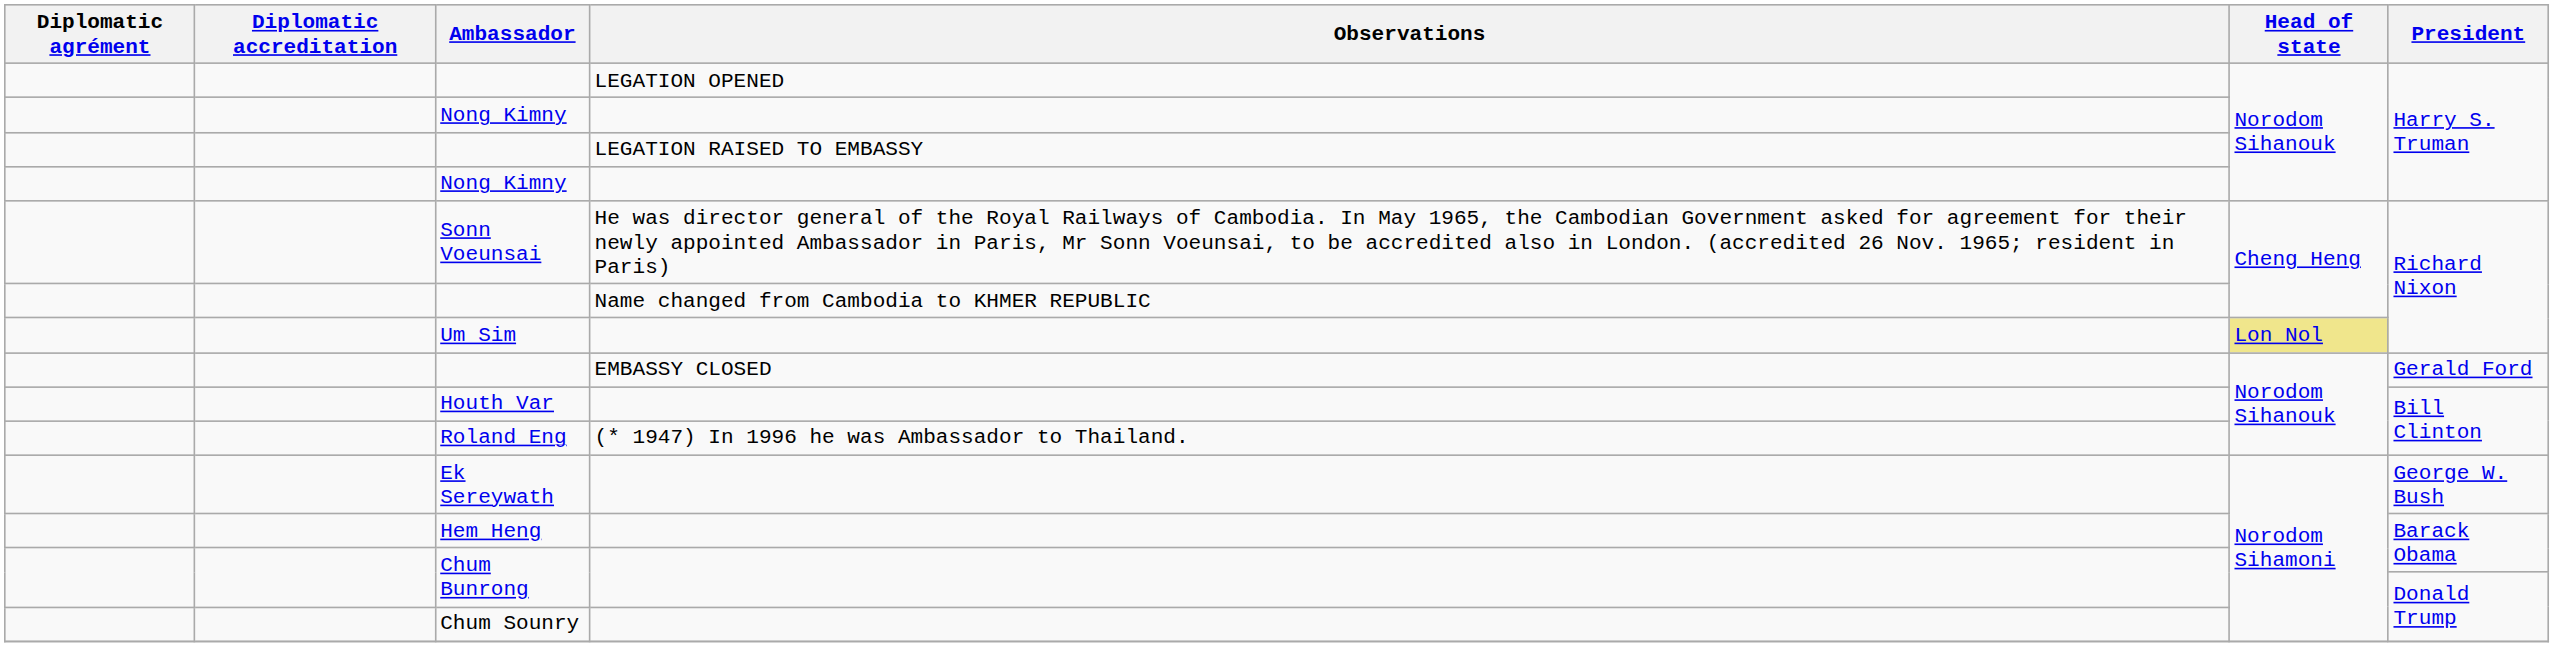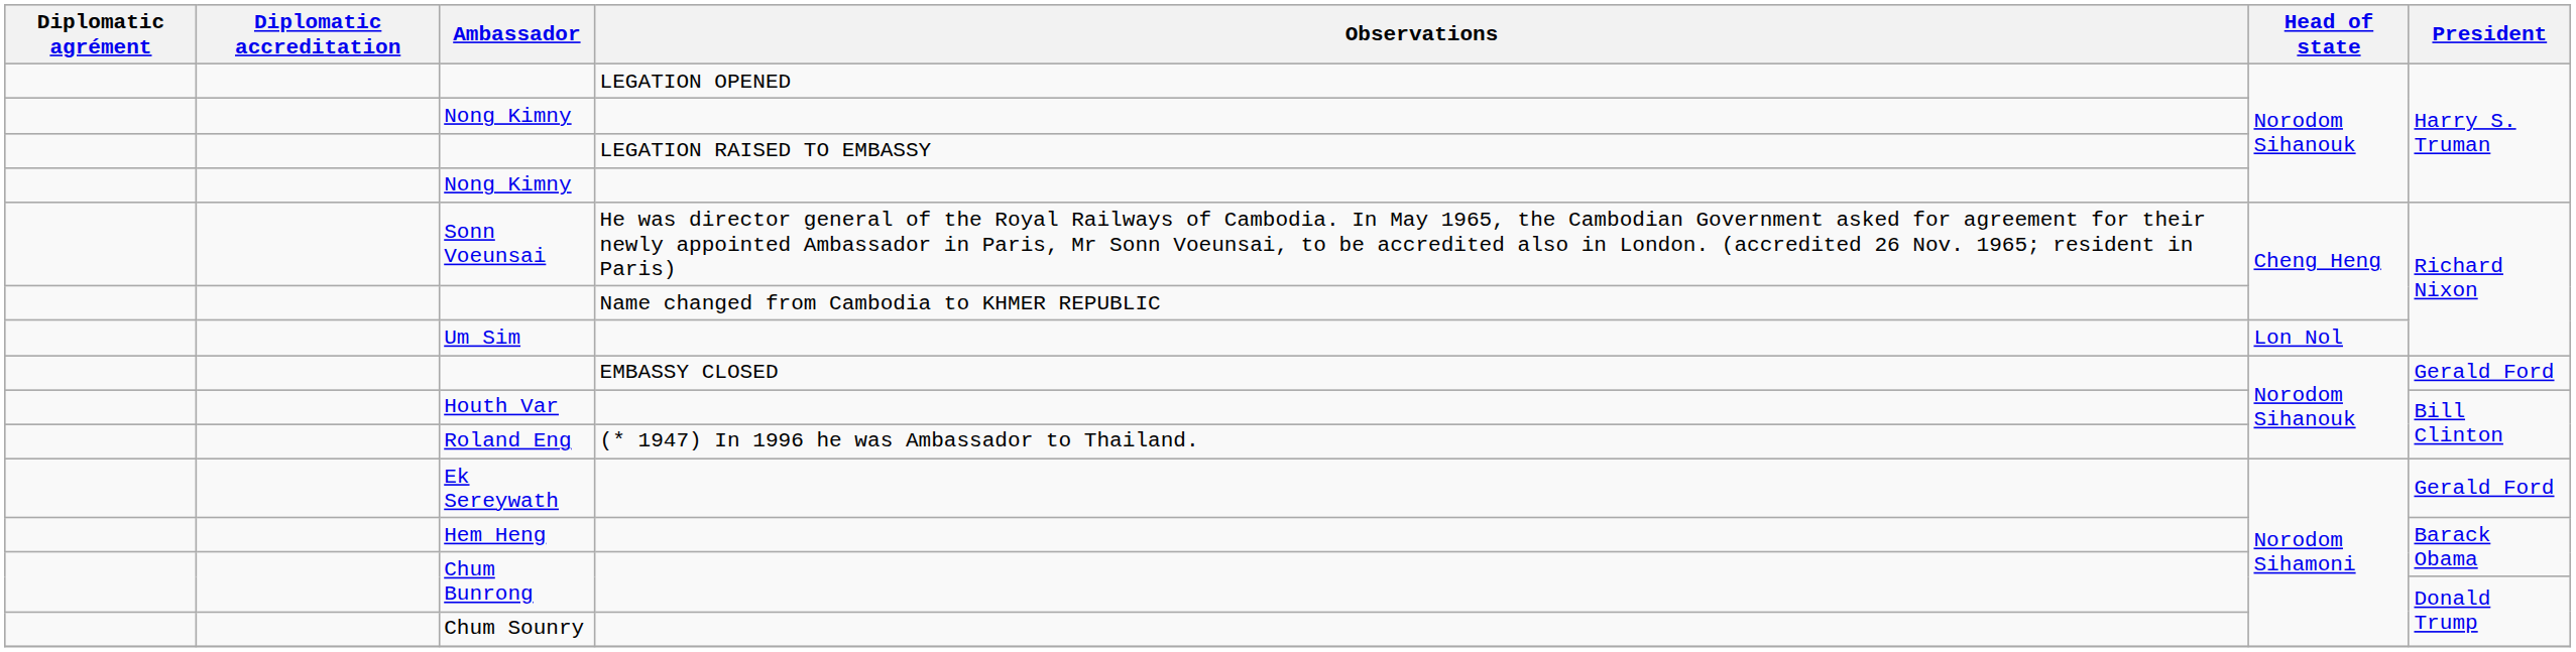 <table class="wikitable sortable">
 <tr>
 <th>Diplomatic <a href='#'>agrément</a></th>
 <th><a href='#'>Diplomatic accreditation</a></th>
 <th><a href='#'>Ambassador</a></th>
 <th>Observations</th>
 <th><a href='#'>Head of state</a></th>
 <th><a href='#'>President</a></th>
 </tr>
 <tr>
 <td></td>
 <td></td>
 <td></td>
 <td>LEGATION OPENED</td>
 <td rowspan="4"><a href='#'>Norodom Sihanouk</a></td>
 <td rowspan="4"><a href='#'>Harry S. Truman</a></td>
 </tr>
 <tr>
 <td></td>
 <td></td>
 <td><a href='#'>Nong Kimny</a></td>
 <td></td>
 </tr>
 <tr>
 <td></td>
 <td></td>
 <td></td>
 <td>LEGATION RAISED TO EMBASSY</td>
 </tr>
 <tr>
 <td></td>
 <td></td>
 <td><a href='#'>Nong Kimny</a></td>
 <td></td>
 </tr>
 <tr>
 <td></td>
 <td></td>
 <td><a href='#'>Sonn Voeunsai</a></td>
 <td>He was director general of the Royal Railways of Cambodia. In May 1965, the Cambodian Government asked for agreement for their newly appointed Ambassador in Paris, Mr Sonn Voeunsai, to be accredited also in London. (accredited 26 Nov. 1965; resident in Paris)</td>
 <td rowspan="2"><a href='#'>Cheng Heng</a></td>
 <td rowspan="3"><a href='#'>Richard Nixon</a></td>
 </tr>
 <tr>
 <td></td>
 <td></td>
 <td></td>
 <td>Name changed from Cambodia to KHMER REPUBLIC</td>
 </tr>
 <tr>
 <td></td>
 <td></td>
 <td><a href='#'>Um Sim</a></td>
 <td></td>
-<td style="background: khaki;"><a href='#'>Lon Nol</a></td>
+<td><a href='#'>Lon Nol</a></td>
 </tr>
 <tr>
 <td></td>
 <td></td>
 <td></td>
 <td>EMBASSY CLOSED</td>
 <td rowspan="3"><a href='#'>Norodom Sihanouk</a></td>
 <td><a href='#'>Gerald Ford</a></td>
 </tr>
 <tr>
 <td></td>
 <td></td>
 <td><a href='#'>Houth Var</a></td>
 <td></td>
 <td rowspan="2"><a href='#'>Bill Clinton</a></td>
 </tr>
 <tr>
 <td></td>
 <td></td>
 <td><a href='#'>Roland Eng</a></td>
 <td>(* 1947) In 1996 he was Ambassador to Thailand.</td>
 </tr>
 <tr>
 <td></td>
 <td></td>
 <td><a href='#'>Ek Sereywath</a></td>
 <td></td>
 <td rowspan="5"><a href='#'>Norodom Sihamoni</a></td>
-<td><a href='#'>George W. Bush</a></td>
+<td><a href='#'>Gerald Ford</a></td>
 </tr>
 <tr>
 <td></td>
 <td></td>
 <td><a href='#'>Hem Heng</a></td>
 <td></td>
 <td rowspan="2"><a href='#'>Barack Obama</a></td>
 </tr>
 <tr>
 <td rowspan="2"></td>
 <td rowspan="2"></td>
 <td rowspan="2"><a href='#'>Chum Bunrong</a></td>
 <td rowspan="2"></td>
 </tr>
 <tr>
 <td rowspan="2"><a href='#'>Donald Trump</a></td>
 </tr>
 <tr>
 <td></td>
 <td></td>
 <td>Chum Sounry</td>
 <td></td>
 </tr>
 <tr>
 </tr>
 </table>
